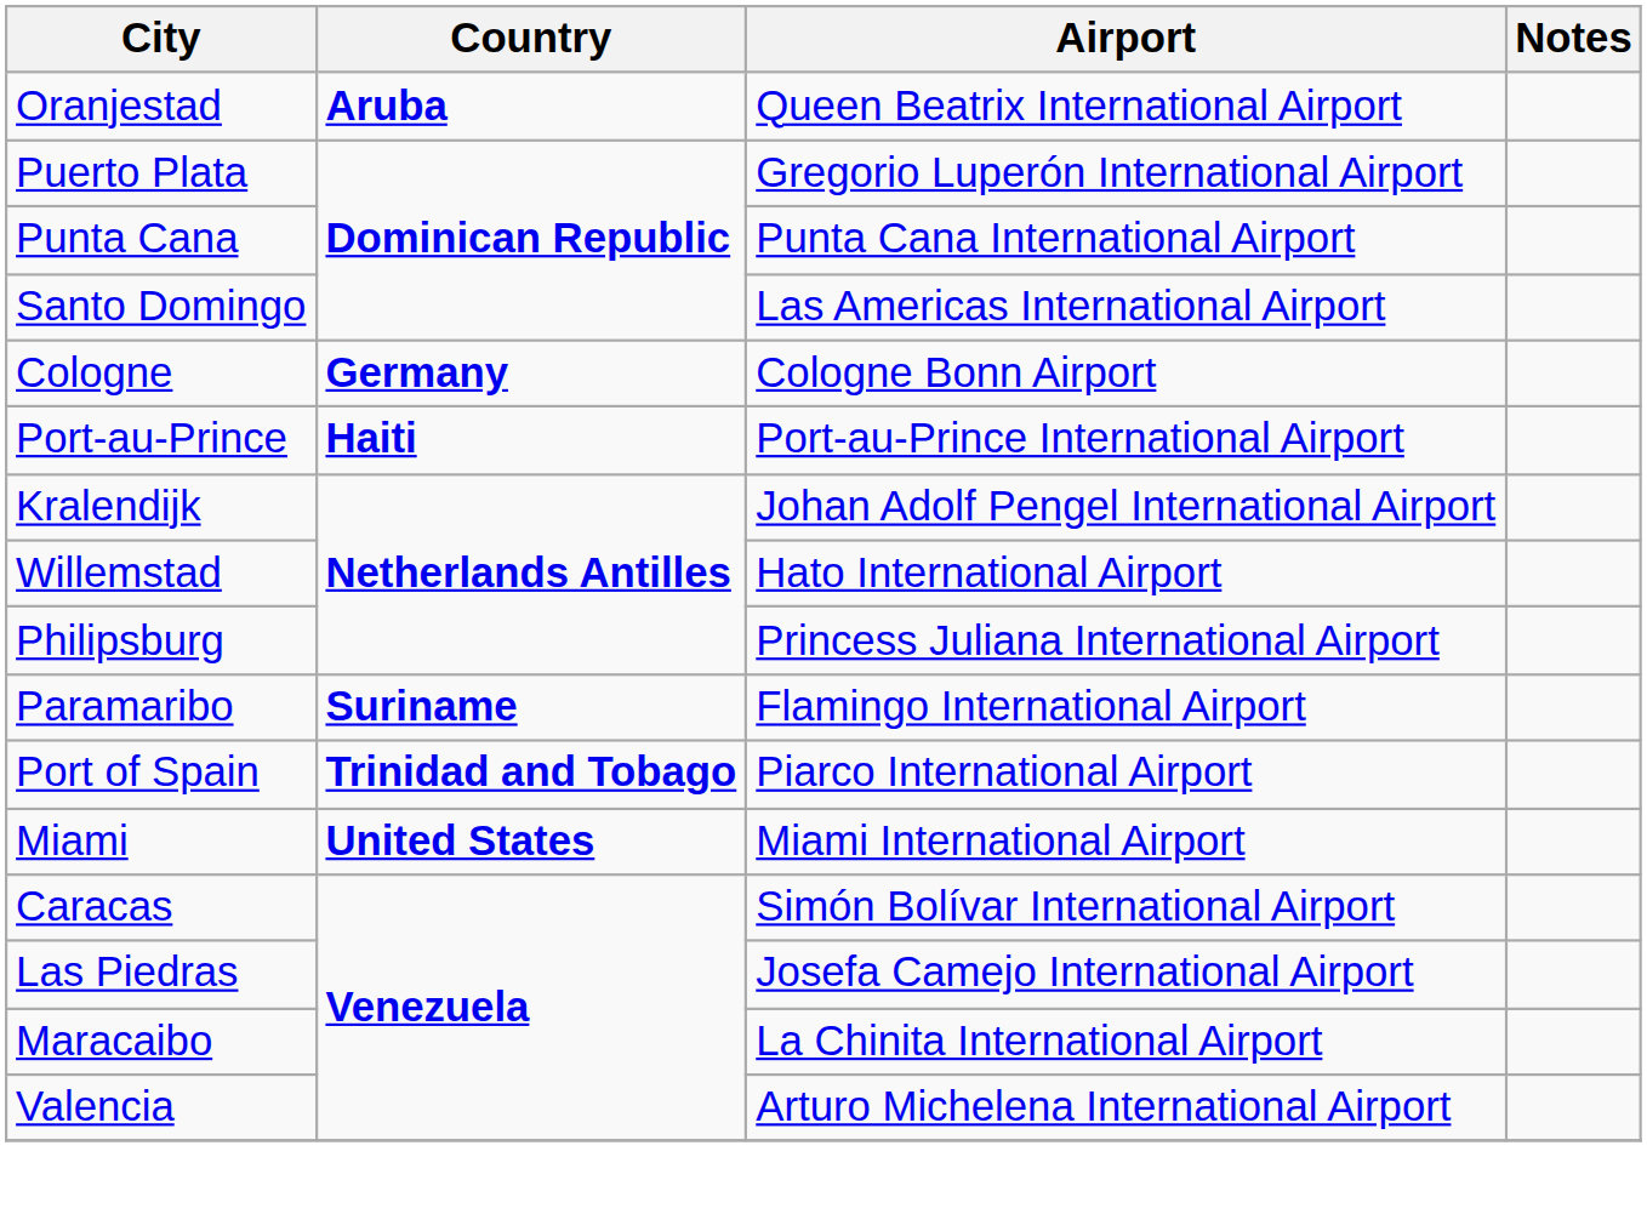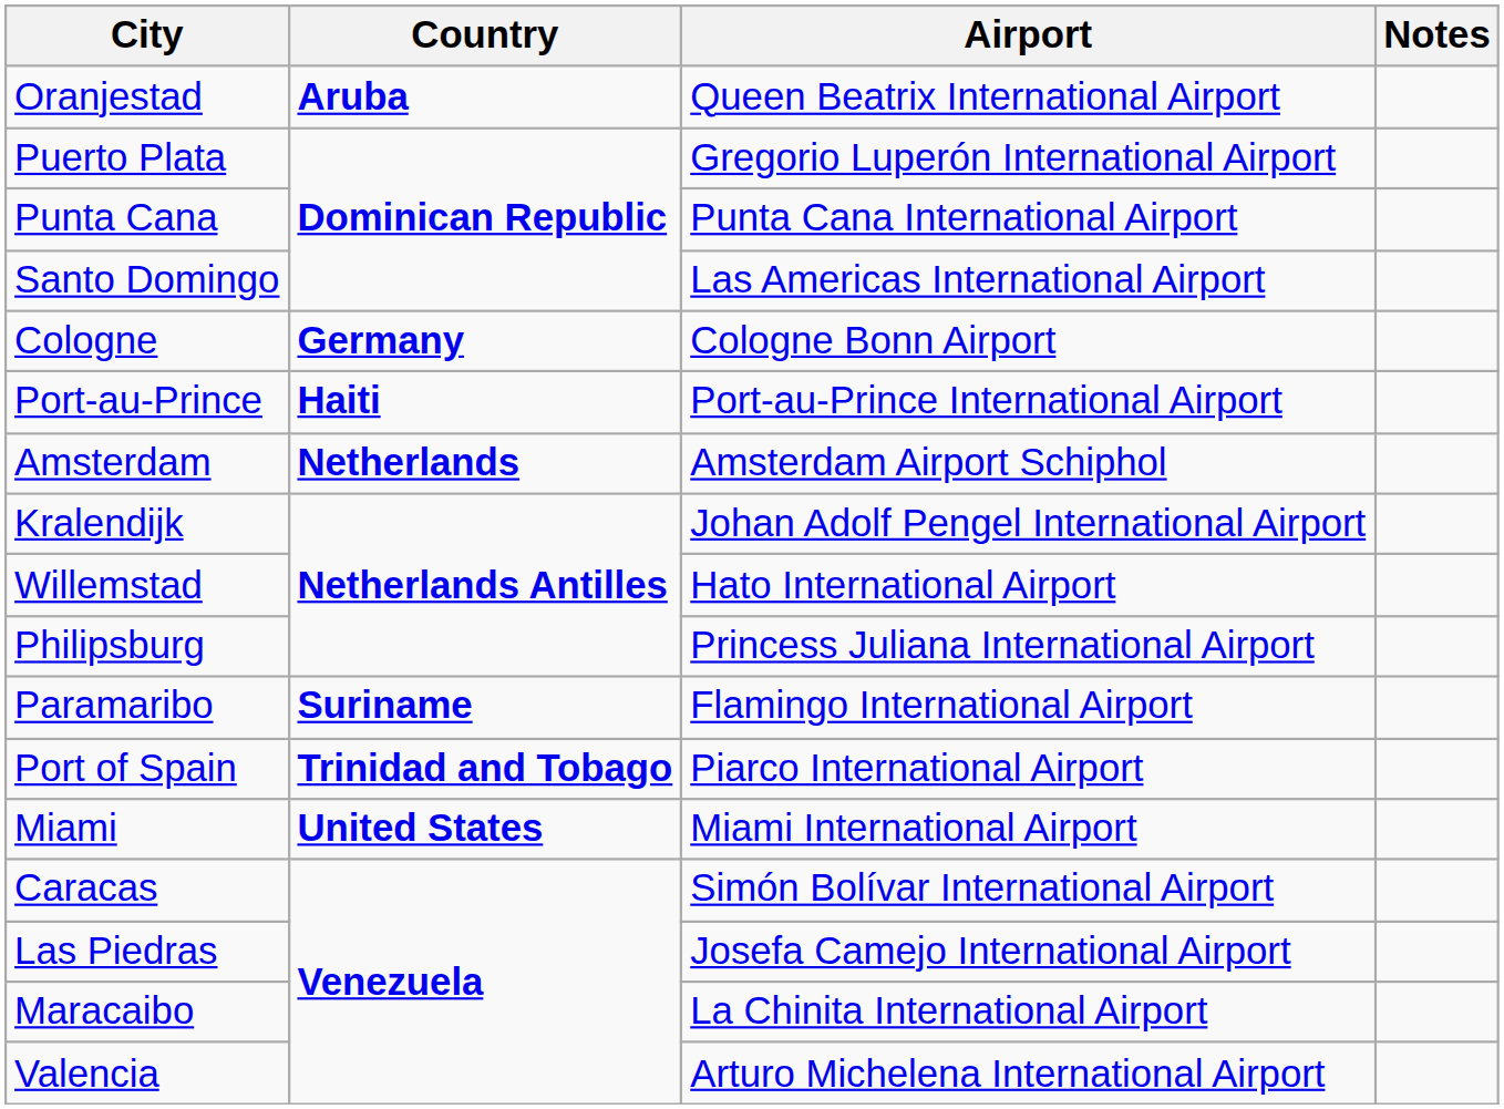 <table class="sortable wikitable">
 <tr>
 <th>City</th>
 <th>Country</th>
 <th>Airport</th>
 <th>Notes</th>
 </tr>
 <tr>
 <td><a href='#'>Oranjestad</a></td>
 <td><strong><a href='#'>Aruba</a></strong></td>
 <td><a href='#'>Queen Beatrix International Airport</a></td>
 <td></td>
 </tr>
 <tr>
 <td><a href='#'>Puerto Plata</a></td>
 <td rowspan=3><strong><a href='#'>Dominican Republic</a></strong></td>
 <td><a href='#'>Gregorio Luperón International Airport</a></td>
 <td></td>
 </tr>
 <tr>
 <td><a href='#'>Punta Cana</a></td>
 <td><a href='#'>Punta Cana International Airport</a></td>
 <td></td>
 </tr>
 <tr>
 <td><a href='#'>Santo Domingo</a></td>
 <td><a href='#'>Las Americas International Airport</a></td>
 <td></td>
 </tr>
 <tr>
 <td><a href='#'>Cologne</a></td>
 <td><strong><a href='#'>Germany</a></strong></td>
 <td><a href='#'>Cologne Bonn Airport</a></td>
 <td></td>
 </tr>
 <tr>
 <td><a href='#'>Port-au-Prince</a></td>
 <td><strong><a href='#'>Haiti</a></strong></td>
 <td><a href='#'>Port-au-Prince International Airport</a></td>
+<td></td>
+</tr>
+<tr>
+<td><a href='#'>Amsterdam</a></td>
+<td><strong><a href='#'>Netherlands</a></strong></td>
+<td><a href='#'>Amsterdam Airport Schiphol</a></td>
 <td></td>
 </tr>
 <tr>
 <td><a href='#'>Kralendijk</a></td>
 <td rowspan="3"><strong><a href='#'>Netherlands Antilles</a></strong></td>
 <td><a href='#'>Johan Adolf Pengel International Airport</a></td>
 <td></td>
 </tr>
 <tr>
 <td><a href='#'>Willemstad</a></td>
 <td><a href='#'>Hato International Airport</a></td>
 <td></td>
 </tr>
 <tr>
 <td><a href='#'>Philipsburg</a></td>
 <td><a href='#'>Princess Juliana International Airport</a></td>
 <td></td>
 </tr>
 <tr>
 <td><a href='#'>Paramaribo</a></td>
 <td><strong><a href='#'>Suriname</a></strong></td>
 <td><a href='#'>Flamingo International Airport</a></td>
 <td></td>
 </tr>
 <tr>
 <td><a href='#'>Port of Spain</a></td>
 <td><strong><a href='#'>Trinidad and Tobago</a></strong></td>
 <td><a href='#'>Piarco International Airport</a></td>
 <td></td>
 </tr>
 <tr>
 <td><a href='#'>Miami</a></td>
 <td><strong><a href='#'>United States</a></strong></td>
 <td><a href='#'>Miami International Airport</a></td>
 <td></td>
 </tr>
 <tr>
 <td><a href='#'>Caracas</a></td>
 <td rowspan=4><strong><a href='#'>Venezuela</a></strong></td>
 <td><a href='#'>Simón Bolívar International Airport</a></td>
 <td></td>
 </tr>
 <tr>
 <td><a href='#'>Las Piedras</a></td>
 <td><a href='#'>Josefa Camejo International Airport</a></td>
 <td></td>
 </tr>
 <tr>
 <td><a href='#'>Maracaibo</a></td>
 <td><a href='#'>La Chinita International Airport</a></td>
 <td></td>
 </tr>
 <tr>
 <td><a href='#'>Valencia</a></td>
 <td><a href='#'>Arturo Michelena International Airport</a></td>
 <td></td>
 </tr>
 <tr>
 </tr>
 </table>
